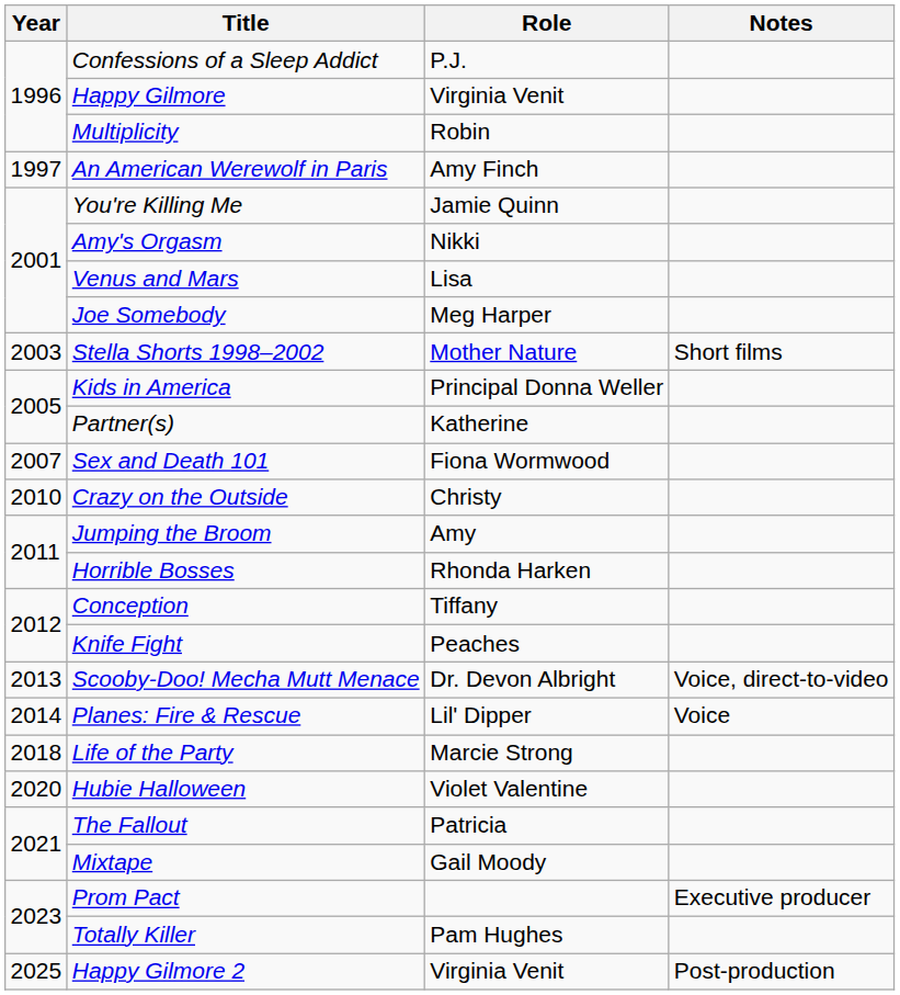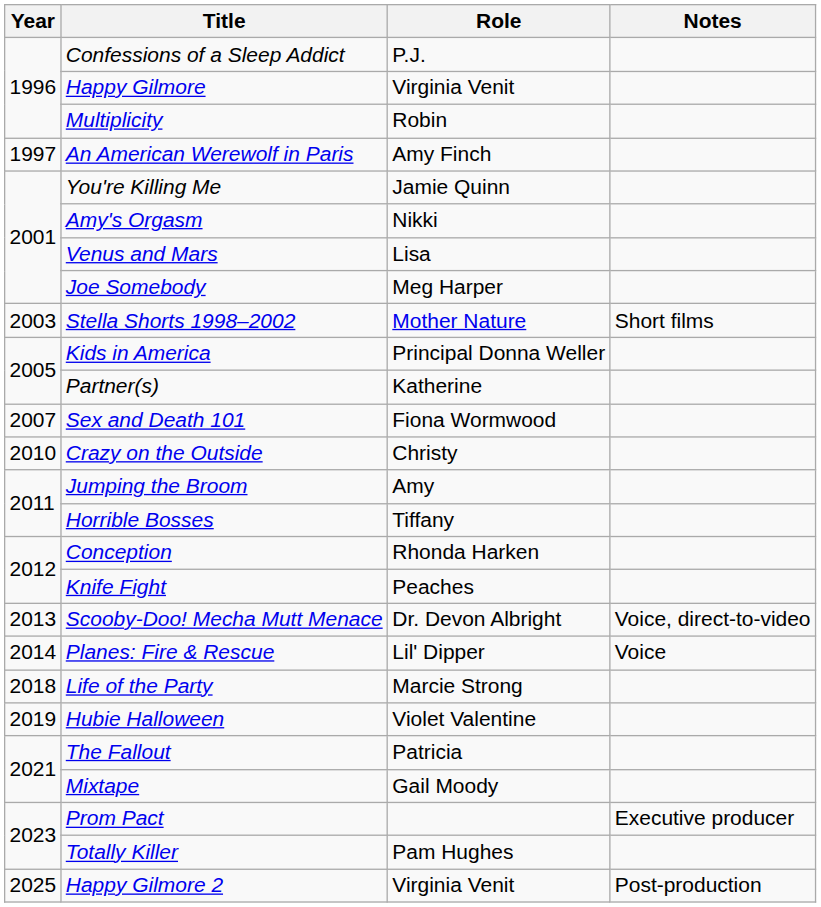 <table class="wikitable sortable">
 <tr>
 <th>Year</th>
 <th>Title</th>
 <th>Role</th>
 <th class="unsortable">Notes</th>
 </tr>
 <tr>
 <td rowspan="3">1996</td>
 <td><em>Confessions of a Sleep Addict</em></td>
 <td>P.J.</td>
 <td></td>
 </tr>
 <tr>
 <td><em><a href='#'>Happy Gilmore</a></em></td>
 <td>Virginia Venit</td>
 <td></td>
 </tr>
 <tr>
 <td><em><a href='#'>Multiplicity</a></em></td>
 <td>Robin</td>
 <td></td>
 </tr>
 <tr>
 <td>1997</td>
 <td><em><a href='#'>An American Werewolf in Paris</a></em></td>
 <td>Amy Finch</td>
 <td></td>
 </tr>
 <tr>
 <td rowspan="4">2001</td>
 <td><em>You're Killing Me</em></td>
 <td>Jamie Quinn</td>
 <td></td>
 </tr>
 <tr>
 <td><em><a href='#'>Amy's Orgasm</a></em></td>
 <td>Nikki</td>
 <td></td>
 </tr>
 <tr>
 <td><em><a href='#'>Venus and Mars</a></em></td>
 <td>Lisa</td>
 <td></td>
 </tr>
 <tr>
 <td><em><a href='#'>Joe Somebody</a></em></td>
 <td>Meg Harper</td>
 <td></td>
 </tr>
 <tr>
 <td>2003</td>
 <td><em><a href='#'>Stella Shorts 1998–2002</a></em></td>
 <td><a href='#'>Mother Nature</a></td>
 <td>Short films</td>
 </tr>
 <tr>
 <td rowspan="2">2005</td>
 <td><em><a href='#'>Kids in America</a></em></td>
 <td>Principal Donna Weller</td>
 <td></td>
 </tr>
 <tr>
 <td><em>Partner(s)</em></td>
 <td>Katherine</td>
 <td></td>
 </tr>
 <tr>
 <td>2007</td>
 <td><em><a href='#'>Sex and Death 101</a></em></td>
 <td>Fiona Wormwood</td>
 <td></td>
 </tr>
 <tr>
 <td>2010</td>
 <td><em><a href='#'>Crazy on the Outside</a></em></td>
 <td>Christy</td>
 <td></td>
 </tr>
 <tr>
 <td rowspan="2">2011</td>
 <td><em><a href='#'>Jumping the Broom</a></em></td>
 <td>Amy</td>
 <td></td>
 </tr>
 <tr>
 <td><em><a href='#'>Horrible Bosses</a></em></td>
-<td>Rhonda Harken</td>
+<td>Tiffany</td>
 <td></td>
 </tr>
 <tr>
 <td rowspan="2">2012</td>
 <td><em><a href='#'>Conception</a></em></td>
-<td>Tiffany</td>
+<td>Rhonda Harken</td>
 <td></td>
 </tr>
 <tr>
 <td><em><a href='#'>Knife Fight</a></em></td>
 <td>Peaches</td>
 <td></td>
 </tr>
 <tr>
 <td>2013</td>
 <td><em><a href='#'>Scooby-Doo! Mecha Mutt Menace</a></em></td>
 <td>Dr. Devon Albright</td>
 <td>Voice, direct-to-video</td>
 </tr>
 <tr>
 <td>2014</td>
 <td><em><a href='#'>Planes: Fire & Rescue</a></em></td>
 <td>Lil' Dipper</td>
 <td>Voice</td>
 </tr>
 <tr>
 <td>2018</td>
 <td><em><a href='#'>Life of the Party</a></em></td>
 <td>Marcie Strong</td>
 <td></td>
 </tr>
 <tr>
-<td>2020</td>
+<td>2019</td>
 <td><em><a href='#'>Hubie Halloween</a></em></td>
 <td>Violet Valentine</td>
 <td></td>
 </tr>
 <tr>
 <td rowspan="2">2021</td>
 <td><em><a href='#'>The Fallout</a></em></td>
 <td>Patricia</td>
 <td></td>
 </tr>
 <tr>
 <td><em><a href='#'>Mixtape</a></em></td>
 <td>Gail Moody</td>
 <td></td>
 </tr>
 <tr>
 <td rowspan="2">2023</td>
 <td><em><a href='#'>Prom Pact</a></em></td>
 <td></td>
 <td>Executive producer</td>
 </tr>
 <tr>
 <td><em><a href='#'>Totally Killer</a></em></td>
 <td>Pam Hughes</td>
 <td></td>
 </tr>
 <tr>
 <td>2025</td>
 <td><em><a href='#'>Happy Gilmore 2</a></em></td>
 <td>Virginia Venit</td>
 <td>Post-production</td>
 </tr>
 </table>
